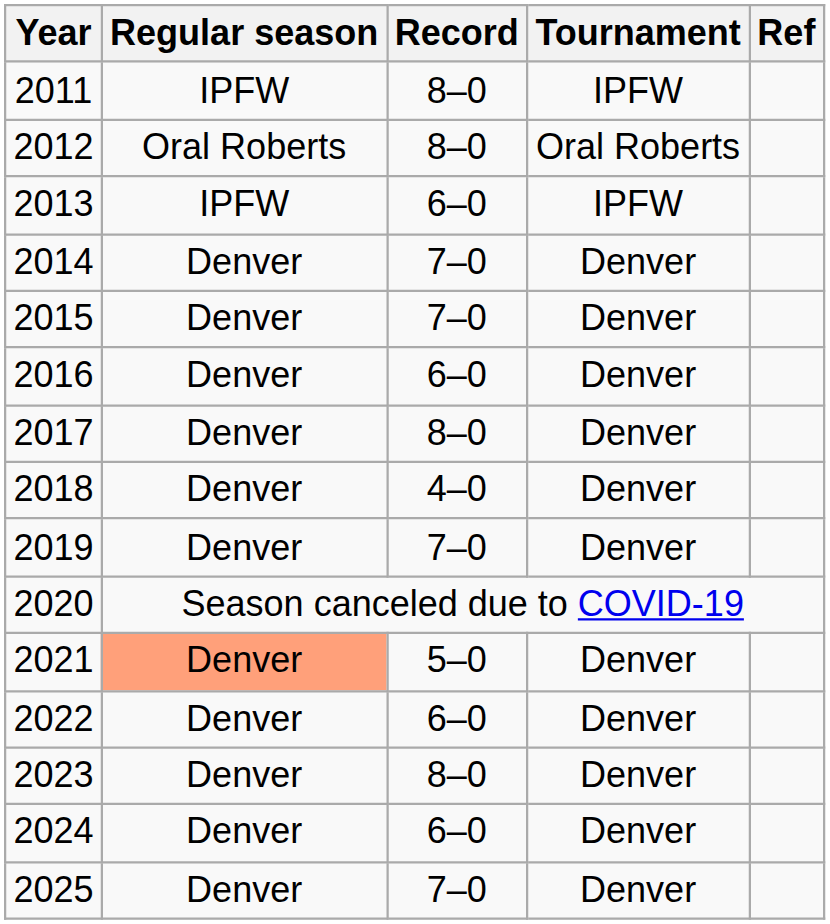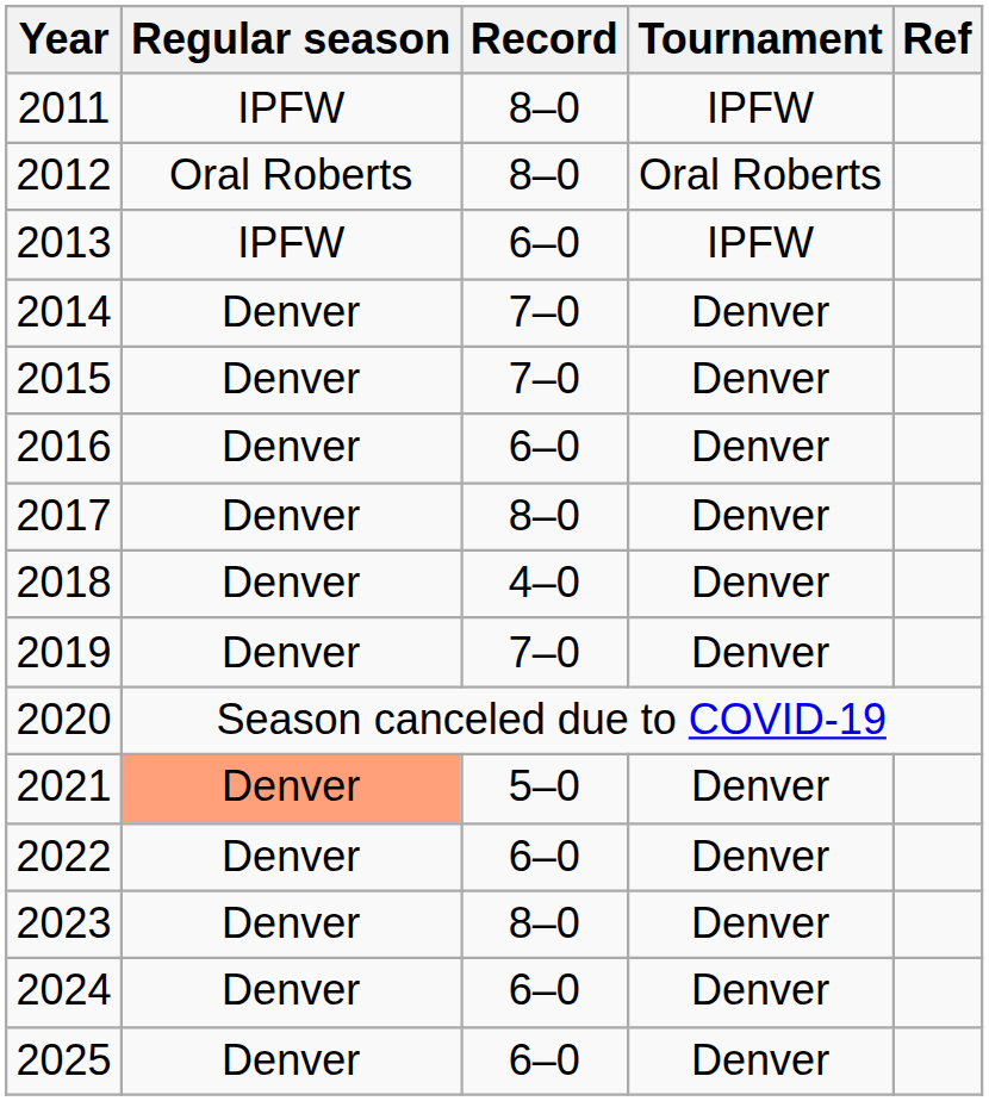 <table class="wikitable" style="text-align:center;" cellspacing="2">
 <tr>
 <th>Year</th>
 <th>Regular season</th>
 <th>Record</th>
 <th>Tournament</th>
 <th>Ref</th>
 </tr>
 <tr>
 <td>2011</td>
 <td>IPFW</td>
 <td>8–0</td>
 <td>IPFW</td>
 <td></td>
 </tr>
 <tr>
 <td>2012</td>
 <td>Oral Roberts</td>
 <td>8–0</td>
 <td>Oral Roberts</td>
 <td></td>
 </tr>
 <tr>
 <td>2013</td>
 <td>IPFW</td>
 <td>6–0</td>
 <td>IPFW</td>
 <td></td>
 </tr>
 <tr>
 <td>2014</td>
 <td>Denver</td>
 <td>7–0</td>
 <td>Denver</td>
 <td></td>
 </tr>
 <tr>
 <td>2015</td>
 <td>Denver</td>
 <td>7–0</td>
 <td>Denver</td>
 <td></td>
 </tr>
 <tr>
 <td>2016</td>
 <td>Denver</td>
 <td>6–0</td>
 <td>Denver</td>
 <td></td>
 </tr>
 <tr>
 <td>2017</td>
 <td>Denver</td>
 <td>8–0</td>
 <td>Denver</td>
 <td></td>
 </tr>
 <tr>
 <td>2018</td>
 <td>Denver</td>
 <td>4–0</td>
 <td>Denver</td>
 <td></td>
 </tr>
 <tr>
 <td>2019</td>
 <td>Denver</td>
 <td>7–0</td>
 <td>Denver</td>
 <td></td>
 </tr>
 <tr>
 <td>2020</td>
 <td colspan=4 align=center>Season canceled due to <a href='#'>COVID-19</a></td>
 </tr>
 <tr>
 <td>2021</td>
 <td style="background: lightsalmon;">Denver</td>
 <td>5–0</td>
 <td>Denver</td>
 <td></td>
 </tr>
 <tr>
 <td>2022</td>
 <td>Denver</td>
 <td>6–0</td>
 <td>Denver</td>
 <td></td>
 </tr>
 <tr>
 <td>2023</td>
 <td>Denver</td>
 <td>8–0</td>
 <td>Denver</td>
 <td></td>
 </tr>
 <tr>
 <td>2024</td>
 <td>Denver</td>
 <td>6–0</td>
 <td>Denver</td>
 <td></td>
 </tr>
 <tr>
 <td>2025</td>
 <td>Denver</td>
-<td>7–0</td>
+<td>6–0</td>
 <td>Denver</td>
 <td></td>
 </tr>
 </table>
